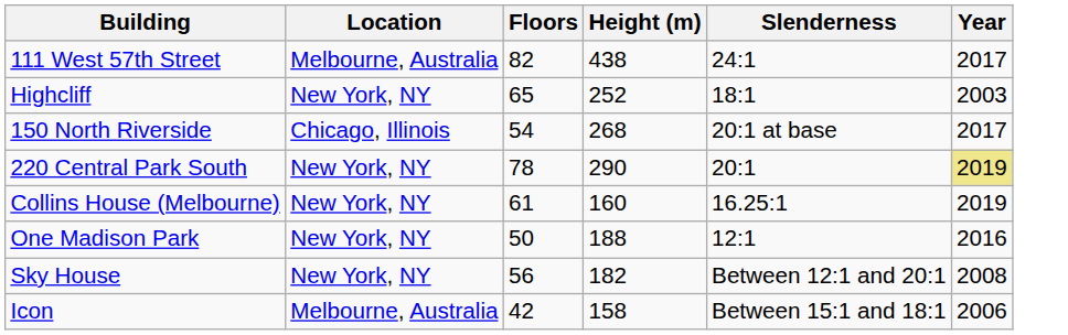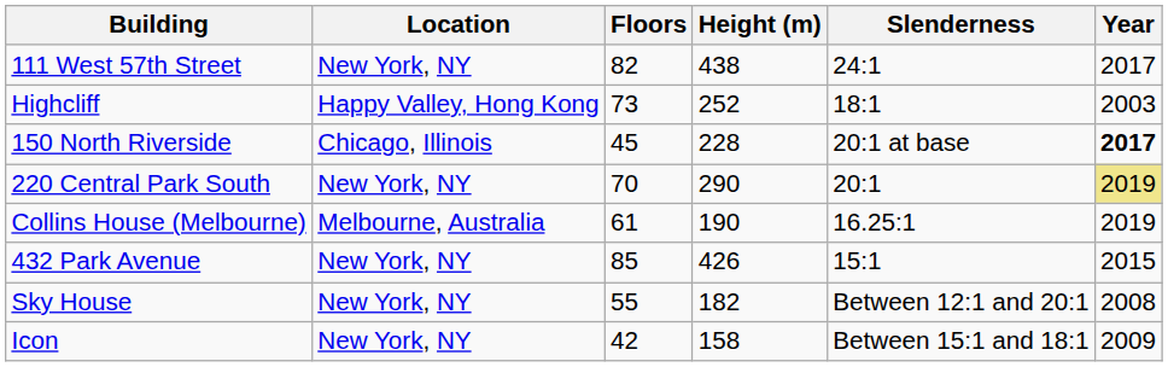 <table class="wikitable sortable" style="margin-bottom: 10px;">
 <tr>
 <th>Building</th>
 <th>Location</th>
 <th>Floors</th>
 <th>Height (m)</th>
 <th>Slenderness</th>
 <th>Year</th>
 </tr>
 <tr>
 <td><a href='#'>111 West 57th Street</a></td>
-<td><a href='#'>Melbourne</a>, <a href='#'>Australia</a></td>
+<td><a href='#'>New York</a>, <a href='#'>NY</a></td>
 <td>82</td>
 <td>438</td>
 <td>24:1</td>
 <td>2017</td>
 </tr>
 <tr>
 <td><a href='#'>Highcliff</a></td>
-<td><a href='#'>New York</a>, <a href='#'>NY</a></td>
-<td>65</td>
+<td><a href='#'>Happy Valley, Hong Kong</a></td>
+<td>73</td>
 <td>252</td>
 <td>18:1</td>
 <td>2003</td>
 </tr>
 <tr>
 <td><a href='#'>150 North Riverside</a></td>
 <td><a href='#'>Chicago</a>, <a href='#'>Illinois</a></td>
-<td>54</td>
-<td>268</td>
+<td>45</td>
+<td>228</td>
 <td>20:1 at base</td>
-<td>2017</td>
+<td><strong>2017</strong></td>
 </tr>
 <tr>
 <td><a href='#'>220 Central Park South</a></td>
 <td><a href='#'>New York</a>, <a href='#'>NY</a></td>
-<td>78</td>
+<td>70</td>
 <td>290</td>
 <td>20:1</td>
 <td style="background: khaki;">2019</td>
 </tr>
 <tr>
 <td><a href='#'>Collins House (Melbourne)</a></td>
-<td><a href='#'>New York</a>, <a href='#'>NY</a></td>
+<td><a href='#'>Melbourne</a>, <a href='#'>Australia</a></td>
 <td>61</td>
-<td>160</td>
+<td>190</td>
 <td>16.25:1</td>
 <td>2019</td>
 </tr>
 <tr>
-<td><a href='#'>One Madison Park</a></td>
+<td><a href='#'>432 Park Avenue</a></td>
 <td><a href='#'>New York</a>, <a href='#'>NY</a></td>
-<td>50</td>
-<td>188</td>
-<td>12:1</td>
-<td>2016</td>
+<td>85</td>
+<td>426</td>
+<td>15:1</td>
+<td>2015</td>
 </tr>
 <tr>
 <td><a href='#'>Sky House</a></td>
 <td><a href='#'>New York</a>, <a href='#'>NY</a></td>
-<td>56</td>
+<td>55</td>
 <td>182</td>
 <td>Between 12:1 and 20:1</td>
 <td>2008</td>
 </tr>
 <tr>
 <td><a href='#'>Icon</a></td>
-<td><a href='#'>Melbourne</a>, <a href='#'>Australia</a></td>
+<td><a href='#'>New York</a>, <a href='#'>NY</a></td>
 <td>42</td>
 <td>158</td>
 <td>Between 15:1 and 18:1</td>
-<td>2006</td>
+<td>2009</td>
 </tr>
 </table>
